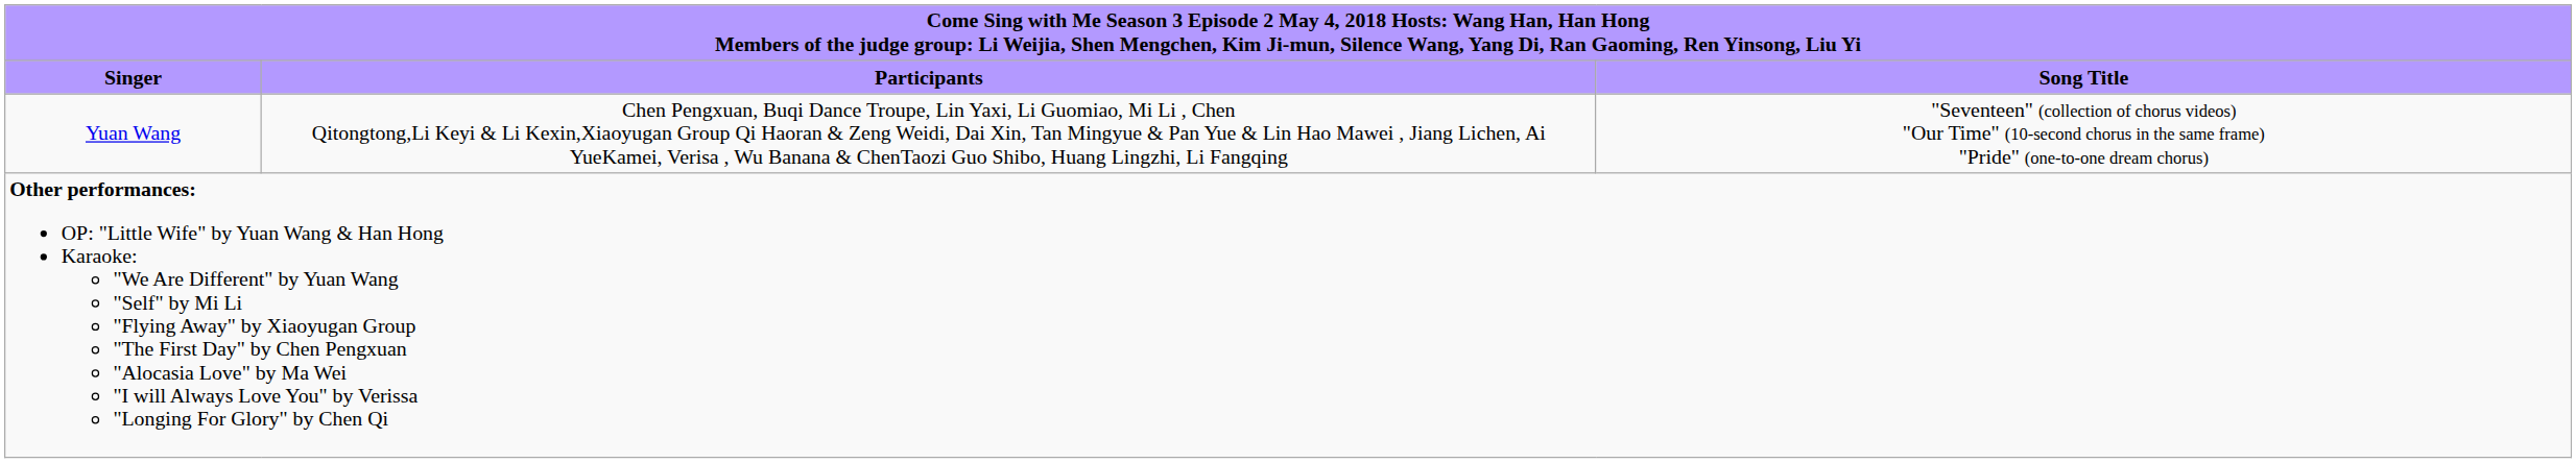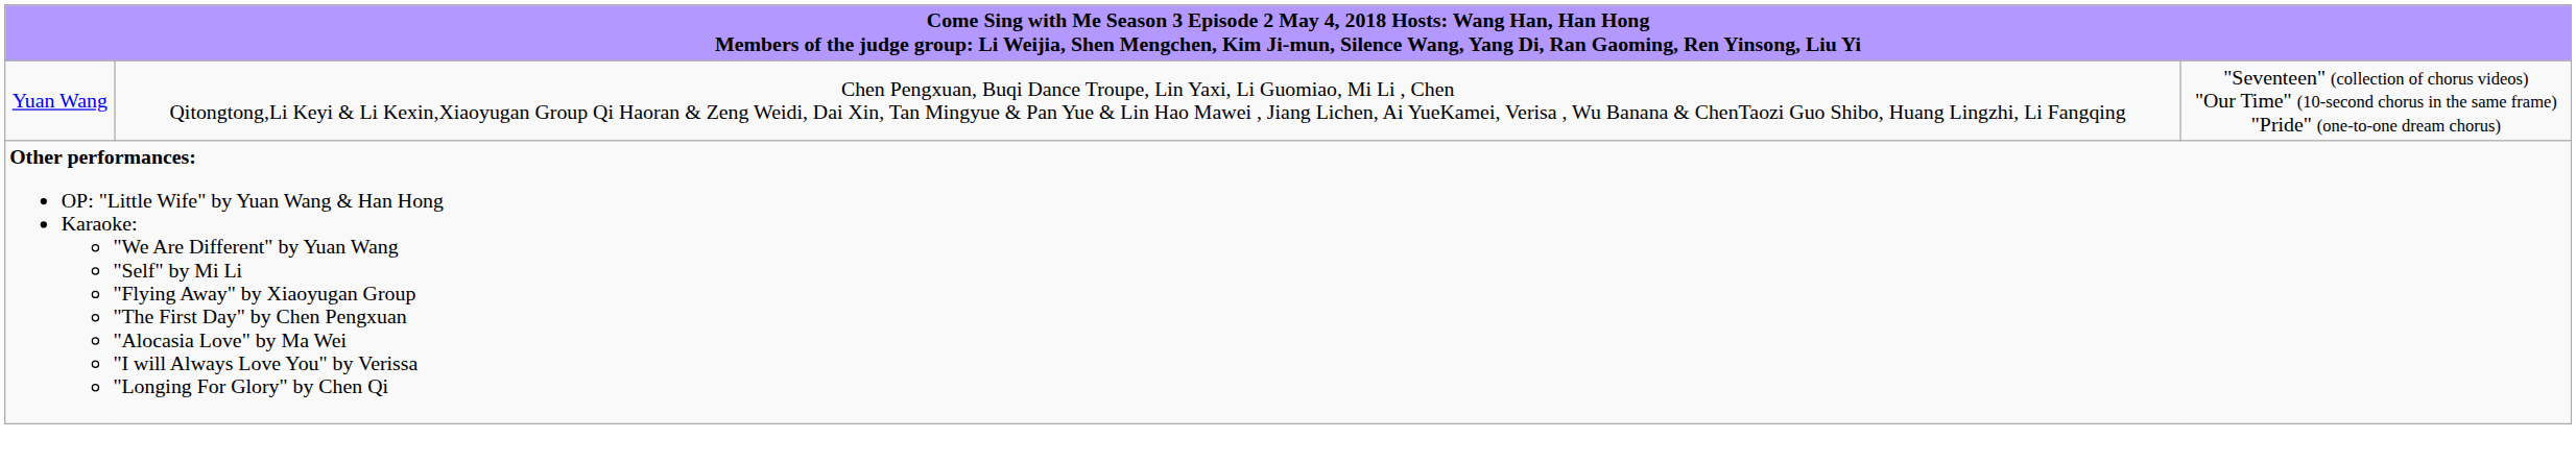 <table class="wikitable sortable mw-collapsible" width="100%" style="text-align:center">
 <tr style="background:#B399FF">
 <td colspan="3"><div><strong>Come Sing with Me Season 3 Episode 2 May 4, 2018 Hosts: Wang Han, Han Hong<br>Members of the judge group: Li Weijia, Shen Mengchen, Kim Ji-mun, Silence Wang, Yang Di, Ran Gaoming, Ren Yinsong, Liu Yi</strong></div></td>
-</tr>
-<tr style="background:#B399FF">
-<td style="width:10%"><strong>Singer</strong></td>
-<td style="width:52%"><strong>Participants</strong></td>
-<td style="width:38%"><strong>Song Title</strong></td>
 </tr>
 <tr>
 <td><a href='#'>Yuan Wang</a></td>
 <td>Chen Pengxuan, Buqi Dance Troupe, Lin Yaxi, Li Guomiao, Mi Li , Chen<br>Qitongtong,Li Keyi & Li Kexin,Xiaoyugan Group Qi Haoran & Zeng Weidi, Dai Xin, Tan Mingyue & Pan Yue & Lin Hao Mawei , Jiang Lichen, Ai YueKamei, Verisa , Wu Banana & ChenTaozi Guo Shibo, Huang Lingzhi, Li Fangqing</td>
 <td>"Seventeen" <small>(collection of chorus videos)</small><br>"Our Time" <small>(10-second chorus in the same frame)</small><br>"Pride" <small>(one-to-one dream chorus)</small></td>
 </tr>
 <tr>
 <td colspan="3" style="text-align:left;"><strong>Other performances:</strong><br><ul><li>OP: "Little Wife" by Yuan Wang & Han Hong</li><li>Karaoke:<ul><li>"We Are Different" by Yuan Wang</li><li>"Self" by Mi Li</li><li>"Flying Away" by Xiaoyugan Group</li><li>"The First Day" by Chen Pengxuan</li><li>"Alocasia Love" by Ma Wei</li><li>"I will Always Love You" by Verissa</li><li>"Longing For Glory" by Chen Qi</li></ul></li></ul></td>
 </tr>
 </table>
